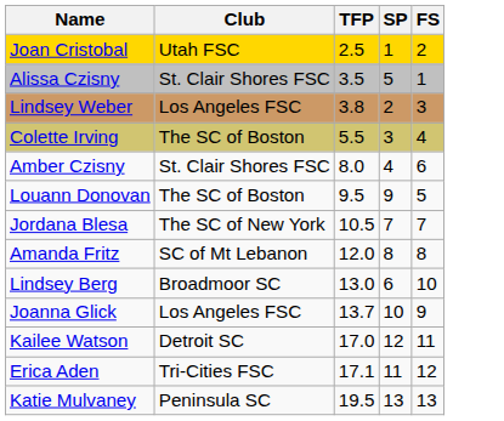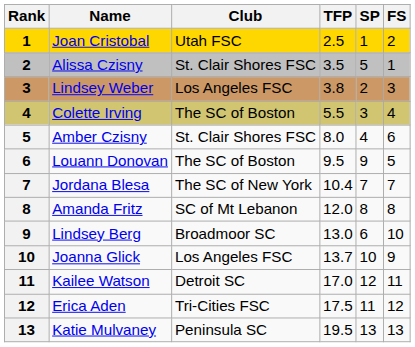 <table class="wikitable">
 <tr>
+<th>Rank</th>
 <th>Name</th>
 <th>Club</th>
 <th>TFP</th>
 <th>SP</th>
 <th>FS</th>
 </tr>
 <tr bgcolor="gold">
+<td align="center"><strong>1</strong></td>
 <td><a href='#'>Joan Cristobal</a></td>
 <td>Utah FSC</td>
 <td>2.5</td>
 <td>1</td>
 <td>2</td>
 </tr>
 <tr bgcolor="silver">
+<td align="center"><strong>2</strong></td>
 <td><a href='#'>Alissa Czisny</a></td>
 <td>St. Clair Shores FSC</td>
 <td>3.5</td>
 <td>5</td>
 <td>1</td>
 </tr>
 <tr bgcolor="cc9966">
+<td align="center"><strong>3</strong></td>
 <td><a href='#'>Lindsey Weber</a></td>
 <td>Los Angeles FSC</td>
 <td>3.8</td>
 <td>2</td>
 <td>3</td>
 </tr>
 <tr bgcolor="#d1c571">
+<td align="center"><strong>4</strong></td>
 <td><a href='#'>Colette Irving</a></td>
 <td>The SC of Boston</td>
 <td>5.5</td>
 <td>3</td>
 <td>4</td>
 </tr>
 <tr>
+<th>5</th>
 <td><a href='#'>Amber Czisny</a></td>
 <td>St. Clair Shores FSC</td>
 <td>8.0</td>
 <td>4</td>
 <td>6</td>
 </tr>
 <tr>
+<th>6</th>
 <td><a href='#'>Louann Donovan</a></td>
 <td>The SC of Boston</td>
 <td>9.5</td>
 <td>9</td>
 <td>5</td>
 </tr>
 <tr>
+<th>7</th>
 <td><a href='#'>Jordana Blesa</a></td>
 <td>The SC of New York</td>
-<td>10.5</td>
+<td>10.4</td>
 <td>7</td>
 <td>7</td>
 </tr>
 <tr>
+<th>8</th>
 <td><a href='#'>Amanda Fritz</a></td>
 <td>SC of Mt Lebanon</td>
 <td>12.0</td>
 <td>8</td>
 <td>8</td>
 </tr>
 <tr>
+<th>9</th>
 <td><a href='#'>Lindsey Berg</a></td>
 <td>Broadmoor SC</td>
 <td>13.0</td>
 <td>6</td>
 <td>10</td>
 </tr>
 <tr>
+<th>10</th>
 <td><a href='#'>Joanna Glick</a></td>
 <td>Los Angeles FSC</td>
 <td>13.7</td>
 <td>10</td>
 <td>9</td>
 </tr>
 <tr>
+<th>11</th>
 <td><a href='#'>Kailee Watson</a></td>
 <td>Detroit SC</td>
 <td>17.0</td>
 <td>12</td>
 <td>11</td>
 </tr>
 <tr>
+<th>12</th>
 <td><a href='#'>Erica Aden</a></td>
 <td>Tri-Cities FSC</td>
-<td>17.1</td>
+<td>17.5</td>
 <td>11</td>
 <td>12</td>
 </tr>
 <tr>
+<th>13</th>
 <td><a href='#'>Katie Mulvaney</a></td>
 <td>Peninsula SC</td>
 <td>19.5</td>
 <td>13</td>
 <td>13</td>
 </tr>
 </table>
